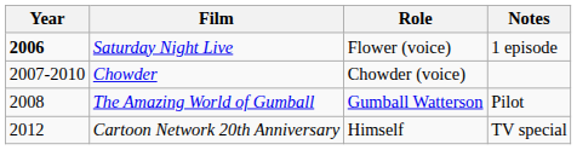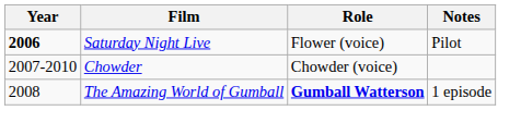 <table class="wikitable">
 <tr>
 <th>Year</th>
 <th>Film</th>
 <th>Role</th>
 <th>Notes</th>
 </tr>
 <tr>
 <td><strong>2006</strong></td>
 <td><em><a href='#'>Saturday Night Live</a></em></td>
 <td>Flower (voice)</td>
-<td>1 episode</td>
+<td>Pilot</td>
 </tr>
 <tr>
 <td>2007-2010</td>
 <td><em><a href='#'>Chowder</a></em></td>
 <td>Chowder (voice)</td>
 <td></td>
 </tr>
 <tr>
 <td>2008</td>
 <td><em><a href='#'>The Amazing World of Gumball</a></em></td>
-<td><a href='#'>Gumball Watterson</a></td>
-<td>Pilot</td>
-</tr>
-<tr>
-<td>2012</td>
-<td><em>Cartoon Network 20th Anniversary</em></td>
-<td>Himself</td>
-<td>TV special</td>
+<td><strong><a href='#'>Gumball Watterson</a></strong></td>
+<td>1 episode</td>
 </tr>
 </table>
